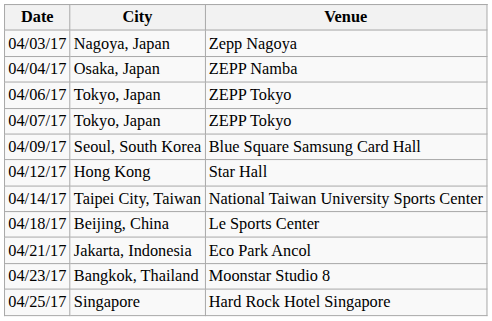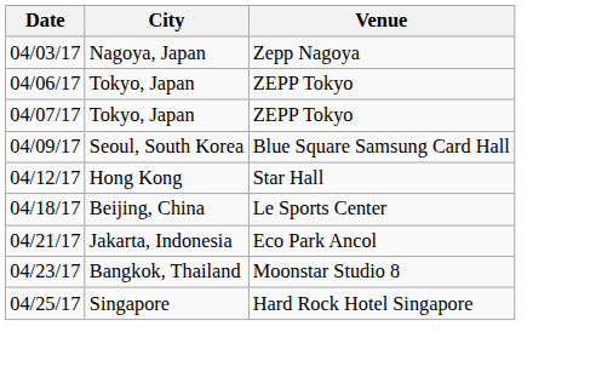 <table class="wikitable">
 <tr>
 </tr>
 <tr>
 <th>Date</th>
 <th>City</th>
 <th>Venue</th>
 </tr>
 <tr>
 <td>04/03/17</td>
 <td>Nagoya, Japan</td>
 <td>Zepp Nagoya</td>
-</tr>
-<tr>
-<td>04/04/17</td>
-<td>Osaka, Japan</td>
-<td>ZEPP Namba</td>
 </tr>
 <tr>
 <td>04/06/17</td>
 <td>Tokyo, Japan</td>
 <td>ZEPP Tokyo</td>
 </tr>
 <tr>
 <td>04/07/17</td>
 <td>Tokyo, Japan</td>
 <td>ZEPP Tokyo</td>
 </tr>
 <tr>
 <td>04/09/17</td>
 <td>Seoul, South Korea</td>
 <td>Blue Square Samsung Card Hall</td>
 </tr>
 <tr>
 <td>04/12/17</td>
 <td>Hong Kong</td>
 <td>Star Hall</td>
 </tr>
 <tr>
-<td>04/14/17</td>
-<td>Taipei City, Taiwan</td>
-<td>National Taiwan University Sports Center</td>
-</tr>
-<tr>
 <td>04/18/17</td>
 <td>Beijing, China</td>
 <td>Le Sports Center</td>
 </tr>
 <tr>
 <td>04/21/17</td>
 <td>Jakarta, Indonesia</td>
 <td>Eco Park Ancol</td>
 </tr>
 <tr>
 <td>04/23/17</td>
 <td>Bangkok, Thailand</td>
 <td>Moonstar Studio 8</td>
 </tr>
 <tr>
 <td>04/25/17</td>
 <td>Singapore</td>
 <td>Hard Rock Hotel Singapore</td>
 </tr>
 </table>
